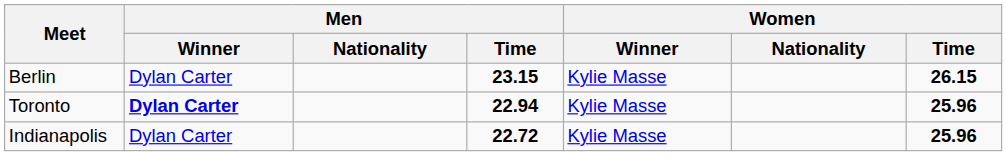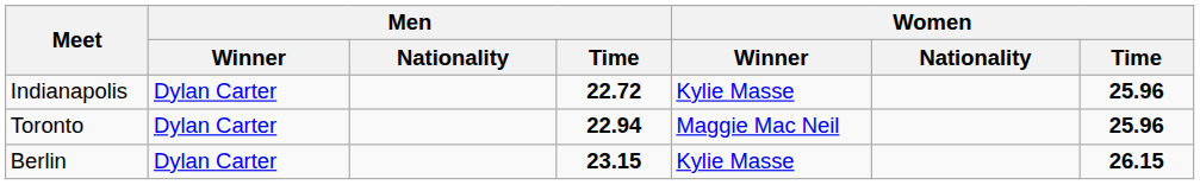 <table class="wikitable">
 <tr>
 <th width=100 rowspan=2>Meet</th>
 <th colspan=3>Men</th>
 <th colspan=3>Women</th>
 </tr>
 <tr>
 <th width=160>Winner</th>
 <th width=160>Nationality</th>
 <th width=85>Time</th>
 <th width=160>Winner</th>
 <th width=160>Nationality</th>
 <th width=85>Time</th>
 </tr>
 <tr>
+<td>Indianapolis</td>
+<td><a href='#'>Dylan Carter</a></td>
+<td></td>
+<td align=center><strong>22.72</strong></td>
+<td><a href='#'>Kylie Masse</a></td>
+<td></td>
+<td align=center><strong>25.96</strong></td>
+</tr>
+<tr>
+<td>Toronto</td>
+<td><a href='#'>Dylan Carter</a></td>
+<td></td>
+<td align=center><strong>22.94</strong></td>
+<td><a href='#'>Maggie Mac Neil</a></td>
+<td></td>
+<td align=center><strong>25.96</strong></td>
+</tr>
+<tr>
 <td>Berlin</td>
 <td><a href='#'>Dylan Carter</a></td>
 <td></td>
 <td align=center><strong>23.15</strong></td>
 <td><a href='#'>Kylie Masse</a></td>
 <td></td>
 <td align=center><strong>26.15</strong></td>
 </tr>
-<tr>
-<td>Toronto</td>
-<td><strong><a href='#'>Dylan Carter</a></strong></td>
-<td></td>
-<td align=center><strong>22.94</strong></td>
-<td><a href='#'>Kylie Masse</a></td>
-<td></td>
-<td align=center><strong>25.96</strong></td>
-</tr>
-<tr>
-<td>Indianapolis</td>
-<td><a href='#'>Dylan Carter</a></td>
-<td></td>
-<td align=center><strong>22.72</strong></td>
-<td><a href='#'>Kylie Masse</a></td>
-<td></td>
-<td align=center><strong>25.96</strong></td>
-</tr>
 </table>
